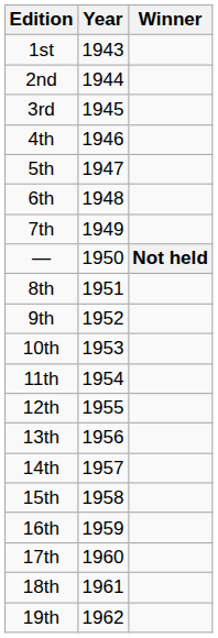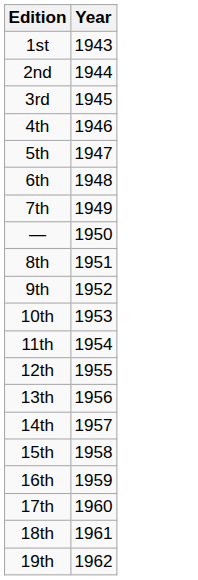 <table class="wikitable" style="text-align:center">
 <tr>
 <th>Edition</th>
 <th>Year</th>
-<th>Winner</th>
 </tr>
 <tr>
 <td>1st</td>
 <td>1943</td>
-<td align=left></td>
 </tr>
 <tr>
 <td>2nd</td>
 <td>1944</td>
-<td align=left></td>
 </tr>
 <tr>
 <td>3rd</td>
 <td>1945</td>
-<td align=left></td>
 </tr>
 <tr>
 <td>4th</td>
 <td>1946</td>
-<td align=left></td>
 </tr>
 <tr>
 <td>5th</td>
 <td>1947</td>
-<td align=left></td>
 </tr>
 <tr>
 <td>6th</td>
 <td>1948</td>
-<td align=left></td>
 </tr>
 <tr>
 <td>7th</td>
 <td>1949</td>
-<td align=left></td>
 </tr>
 <tr>
 <td>—</td>
 <td>1950</td>
-<th>Not held</th>
 </tr>
 <tr>
 <td>8th</td>
 <td>1951</td>
-<td align=left></td>
 </tr>
 <tr>
 <td>9th</td>
 <td>1952</td>
-<td align=left></td>
 </tr>
 <tr>
 <td>10th</td>
 <td>1953</td>
-<td align=left></td>
 </tr>
 <tr>
 <td>11th</td>
 <td>1954</td>
-<td align=left></td>
 </tr>
 <tr>
 <td>12th</td>
 <td>1955</td>
-<td align=left></td>
 </tr>
 <tr>
 <td>13th</td>
 <td>1956</td>
-<td align=left></td>
 </tr>
 <tr>
 <td>14th</td>
 <td>1957</td>
-<td align=left></td>
 </tr>
 <tr>
 <td>15th</td>
 <td>1958</td>
-<td align=left></td>
 </tr>
 <tr>
 <td>16th</td>
 <td>1959</td>
-<td align=left></td>
 </tr>
 <tr>
 <td>17th</td>
 <td>1960</td>
-<td align=left></td>
 </tr>
 <tr>
 <td>18th</td>
 <td>1961</td>
-<td align=left></td>
 </tr>
 <tr>
 <td>19th</td>
 <td>1962</td>
-<td align=left></td>
 </tr>
 </table>
